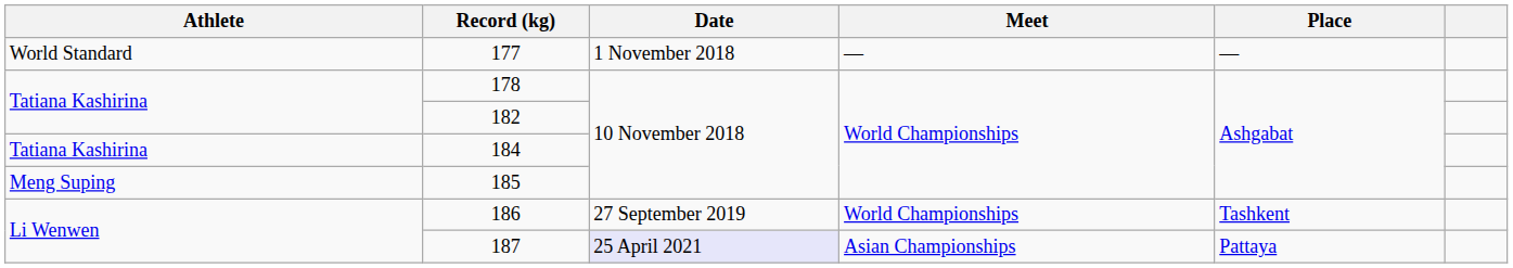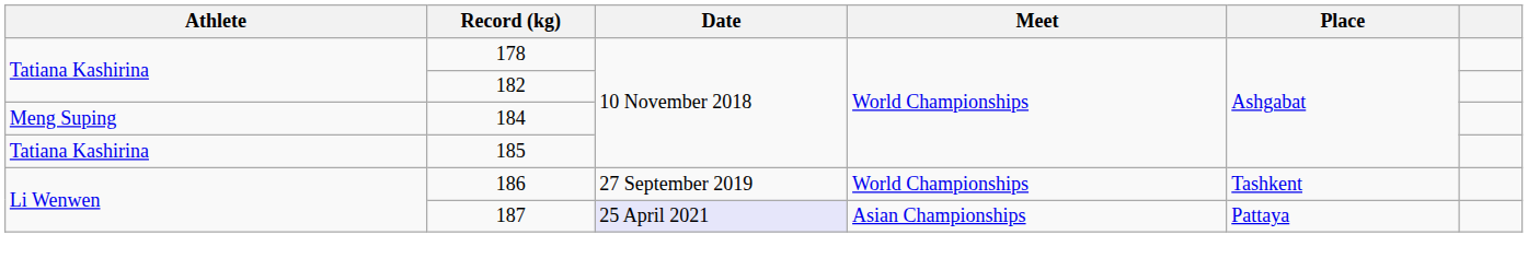 <table class="wikitable" style="font-size:90%; width: 70%;">
 <tr>
 <th width=20%>Athlete</th>
 <th width=8%>Record (kg)</th>
 <th width=12%>Date</th>
 <th width=18%>Meet</th>
 <th width=11%>Place</th>
 <th width=3%></th>
-</tr>
-<tr>
-<td>World Standard</td>
-<td align=center>177</td>
-<td>1 November 2018</td>
-<td>—</td>
-<td>—</td>
-<td></td>
 </tr>
 <tr>
 <td rowspan=2> <a href='#'>Tatiana Kashirina</a></td>
 <td align=center>178</td>
 <td rowspan=4>10 November 2018</td>
 <td rowspan=4><a href='#'>World Championships</a></td>
 <td rowspan=4><a href='#'>Ashgabat</a></td>
 <td></td>
 </tr>
 <tr>
 <td align=center>182</td>
 <td></td>
 </tr>
 <tr>
-<td> <a href='#'>Tatiana Kashirina</a></td>
+<td> <a href='#'>Meng Suping</a></td>
 <td align=center>184</td>
 <td></td>
 </tr>
 <tr>
-<td> <a href='#'>Meng Suping</a></td>
+<td> <a href='#'>Tatiana Kashirina</a></td>
 <td align=center>185</td>
 <td></td>
 </tr>
 <tr>
 <td rowspan=2> <a href='#'>Li Wenwen</a></td>
 <td align=center>186</td>
 <td>27 September 2019</td>
 <td><a href='#'>World Championships</a></td>
 <td><a href='#'>Tashkent</a></td>
 <td></td>
 </tr>
 <tr>
 <td align=center>187</td>
 <td style="background: lavender;">25 April 2021</td>
 <td><a href='#'>Asian Championships</a></td>
 <td><a href='#'>Pattaya</a></td>
 <td></td>
 </tr>
 </table>
